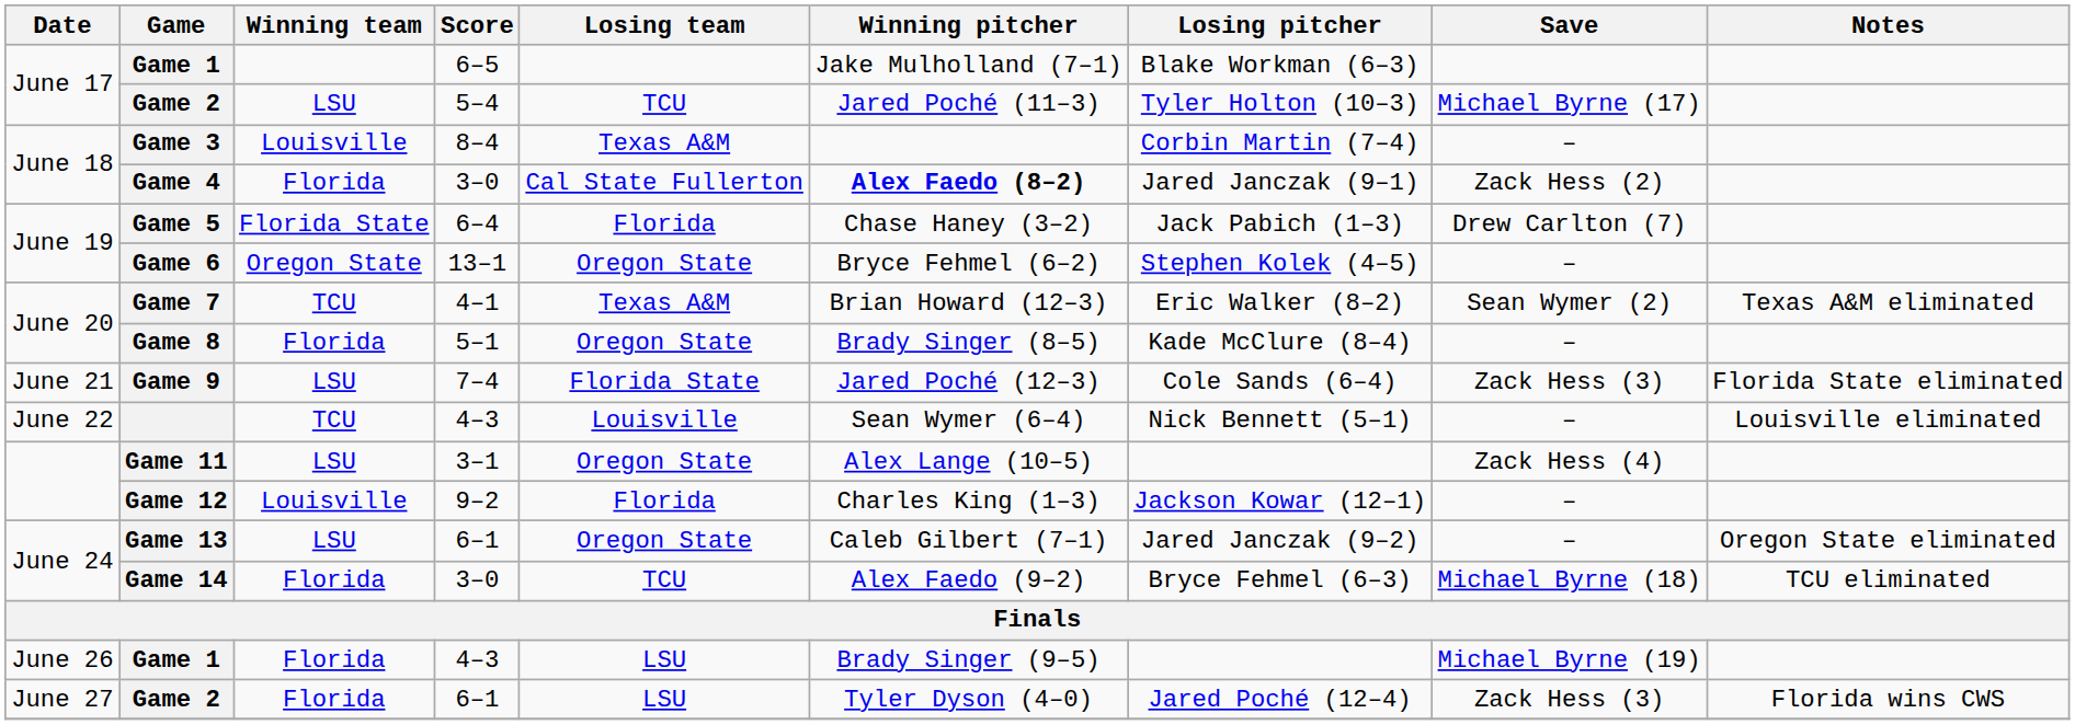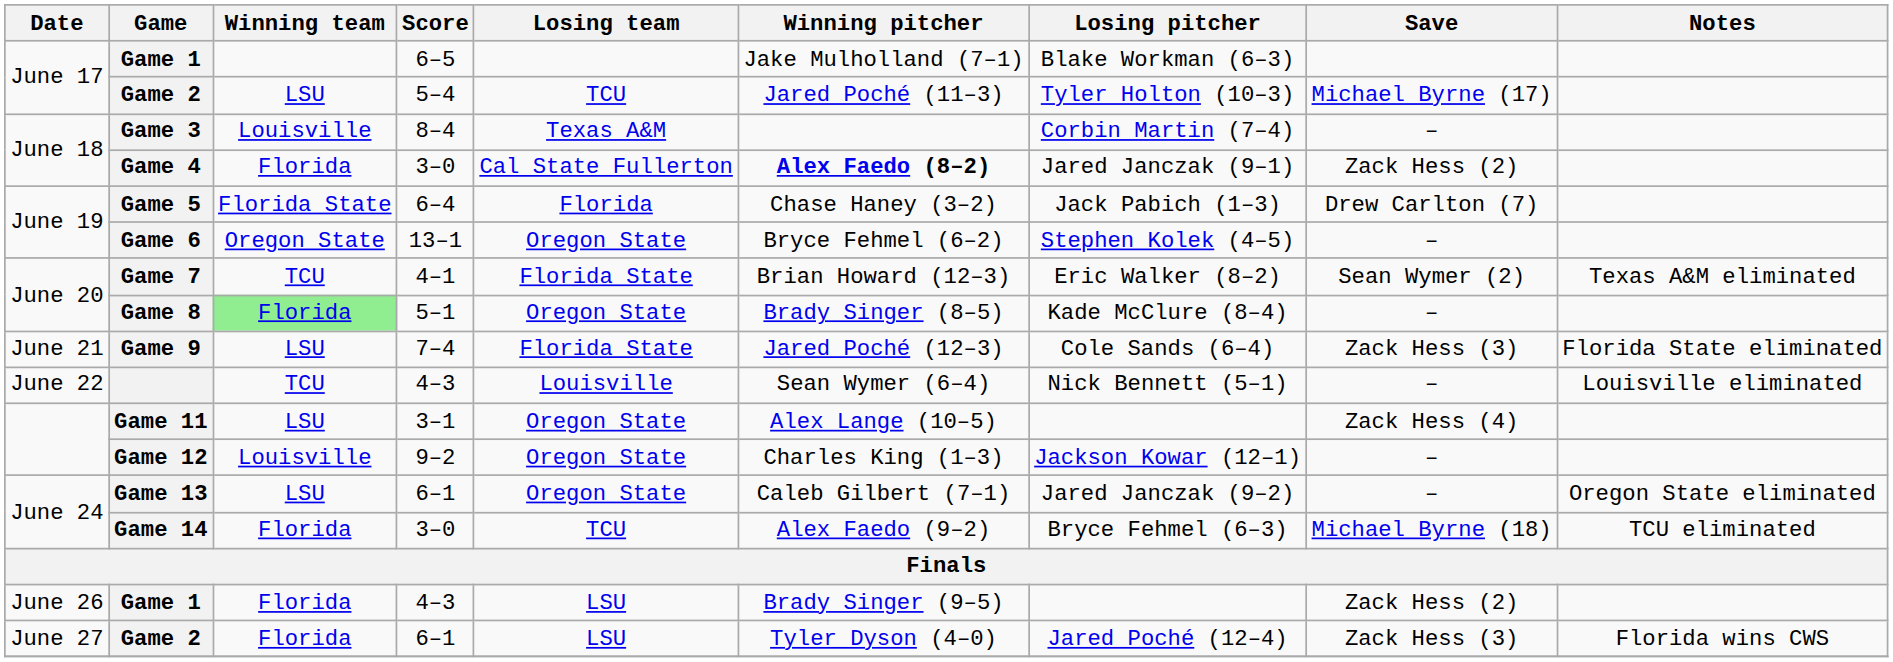 <table class="wikitable plainrowheaders" style="text-align:center">
 <tr>
 <th scope="col">Date</th>
 <th scope="col">Game</th>
 <th scope="col">Winning team</th>
 <th scope="col">Score</th>
 <th scope="col">Losing team</th>
 <th scope="col">Winning pitcher</th>
 <th scope="col">Losing pitcher</th>
 <th scope="col">Save</th>
 <th scope="col">Notes</th>
 </tr>
 <tr>
 <td rowspan=2>June 17</td>
 <th scope="row" style="text-align:center">Game 1</th>
 <td></td>
 <td>6–5</td>
 <td></td>
 <td>Jake Mulholland (7–1)</td>
 <td>Blake Workman (6–3)</td>
 <td></td>
 <td></td>
 </tr>
 <tr>
 <th scope="row" style="text-align:center">Game 2</th>
 <td><a href='#'>LSU</a></td>
 <td>5–4</td>
 <td><a href='#'>TCU</a></td>
 <td><a href='#'>Jared Poché</a> (11–3)</td>
 <td><a href='#'>Tyler Holton</a> (10–3)</td>
 <td><a href='#'>Michael Byrne</a> (17)</td>
 <td></td>
 </tr>
 <tr>
 <td rowspan=2>June 18</td>
 <th scope="row" style="text-align:center">Game 3</th>
 <td><a href='#'>Louisville</a></td>
 <td>8–4</td>
 <td><a href='#'>Texas A&M</a></td>
 <td></td>
 <td><a href='#'>Corbin Martin</a> (7–4)</td>
 <td>–</td>
 <td></td>
 </tr>
 <tr>
 <th scope="row" style="text-align:center">Game 4</th>
 <td><a href='#'>Florida</a></td>
 <td>3–0</td>
 <td><a href='#'>Cal State Fullerton</a></td>
 <td><strong><a href='#'>Alex Faedo</a> (8–2)</strong></td>
 <td>Jared Janczak (9–1)</td>
 <td>Zack Hess (2)</td>
 <td></td>
 </tr>
 <tr>
 <td rowspan=2>June 19</td>
 <th scope="row" style="text-align:center">Game 5</th>
 <td><a href='#'>Florida State</a></td>
 <td>6–4</td>
 <td><a href='#'>Florida</a></td>
 <td>Chase Haney (3–2)</td>
 <td>Jack Pabich (1–3)</td>
 <td>Drew Carlton (7)</td>
 <td></td>
 </tr>
 <tr>
 <th scope="row" style="text-align:center">Game 6</th>
 <td><a href='#'>Oregon State</a></td>
 <td>13–1</td>
 <td><a href='#'>Oregon State</a></td>
 <td>Bryce Fehmel (6–2)</td>
 <td><a href='#'>Stephen Kolek</a> (4–5)</td>
 <td>–</td>
 <td></td>
 </tr>
 <tr>
 <td rowspan=2>June 20</td>
 <th scope="row" style="text-align:center">Game 7</th>
 <td><a href='#'>TCU</a></td>
 <td>4–1</td>
-<td><a href='#'>Texas A&M</a></td>
+<td><a href='#'>Florida State</a></td>
 <td>Brian Howard (12–3)</td>
 <td>Eric Walker (8–2)</td>
 <td>Sean Wymer (2)</td>
 <td>Texas A&M eliminated</td>
 </tr>
 <tr>
 <th scope="row" style="text-align:center">Game 8</th>
-<td><a href='#'>Florida</a></td>
+<td style="background: lightgreen;"><a href='#'>Florida</a></td>
 <td>5–1</td>
 <td><a href='#'>Oregon State</a></td>
 <td><a href='#'>Brady Singer</a> (8–5)</td>
 <td>Kade McClure (8–4)</td>
 <td>–</td>
 <td></td>
 </tr>
 <tr>
 <td>June 21</td>
 <th scope="row" style="text-align:center">Game 9</th>
 <td><a href='#'>LSU</a></td>
 <td>7–4</td>
 <td><a href='#'>Florida State</a></td>
 <td><a href='#'>Jared Poché</a> (12–3)</td>
 <td>Cole Sands (6–4)</td>
 <td>Zack Hess (3)</td>
 <td>Florida State eliminated</td>
 </tr>
 <tr>
 <td>June 22</td>
 <th scope="row" style="text-align:center"></th>
 <td><a href='#'>TCU</a></td>
 <td>4–3</td>
 <td><a href='#'>Louisville</a></td>
 <td>Sean Wymer (6–4)</td>
 <td>Nick Bennett (5–1)</td>
 <td>–</td>
 <td>Louisville eliminated</td>
 </tr>
 <tr>
 <td rowspan=2></td>
 <th scope="row" style="text-align:center">Game 11</th>
 <td><a href='#'>LSU</a></td>
 <td>3–1</td>
 <td><a href='#'>Oregon State</a></td>
 <td><a href='#'>Alex Lange</a> (10–5)</td>
 <td></td>
 <td>Zack Hess (4)</td>
 <td></td>
 </tr>
 <tr>
 <th scope="row" style="text-align:center">Game 12</th>
 <td><a href='#'>Louisville</a></td>
 <td>9–2</td>
-<td><a href='#'>Florida</a></td>
+<td><a href='#'>Oregon State</a></td>
 <td>Charles King (1–3)</td>
 <td><a href='#'>Jackson Kowar</a> (12–1)</td>
 <td>–</td>
 <td></td>
 </tr>
 <tr>
 <td rowspan=2>June 24</td>
 <th scope="row" style="text-align:center">Game 13</th>
 <td><a href='#'>LSU</a></td>
 <td>6–1</td>
 <td><a href='#'>Oregon State</a></td>
 <td>Caleb Gilbert (7–1)</td>
 <td>Jared Janczak (9–2)</td>
 <td>–</td>
 <td>Oregon State eliminated</td>
 </tr>
 <tr>
 <th scope="row" style="text-align:center">Game 14</th>
 <td><a href='#'>Florida</a></td>
 <td>3–0</td>
 <td><a href='#'>TCU</a></td>
 <td><a href='#'>Alex Faedo</a> (9–2)</td>
 <td>Bryce Fehmel (6–3)</td>
 <td><a href='#'>Michael Byrne</a> (18)</td>
 <td>TCU eliminated</td>
 </tr>
 <tr>
 <th colspan=9>Finals</th>
 </tr>
 <tr>
 <td>June 26</td>
 <th scope="row" style="text-align:center">Game 1</th>
 <td><a href='#'>Florida</a></td>
 <td>4–3</td>
 <td><a href='#'>LSU</a></td>
 <td><a href='#'>Brady Singer</a> (9–5)</td>
 <td></td>
-<td><a href='#'>Michael Byrne</a> (19)</td>
+<td>Zack Hess (2)</td>
 <td></td>
 </tr>
 <tr>
 <td>June 27</td>
 <th scope="row" style="text-align:center">Game 2</th>
 <td><a href='#'>Florida</a></td>
 <td>6–1</td>
 <td><a href='#'>LSU</a></td>
 <td><a href='#'>Tyler Dyson</a> (4–0)</td>
 <td><a href='#'>Jared Poché</a> (12–4)</td>
 <td>Zack Hess (3)</td>
 <td>Florida wins CWS</td>
 </tr>
 <tr>
 </tr>
 </table>
